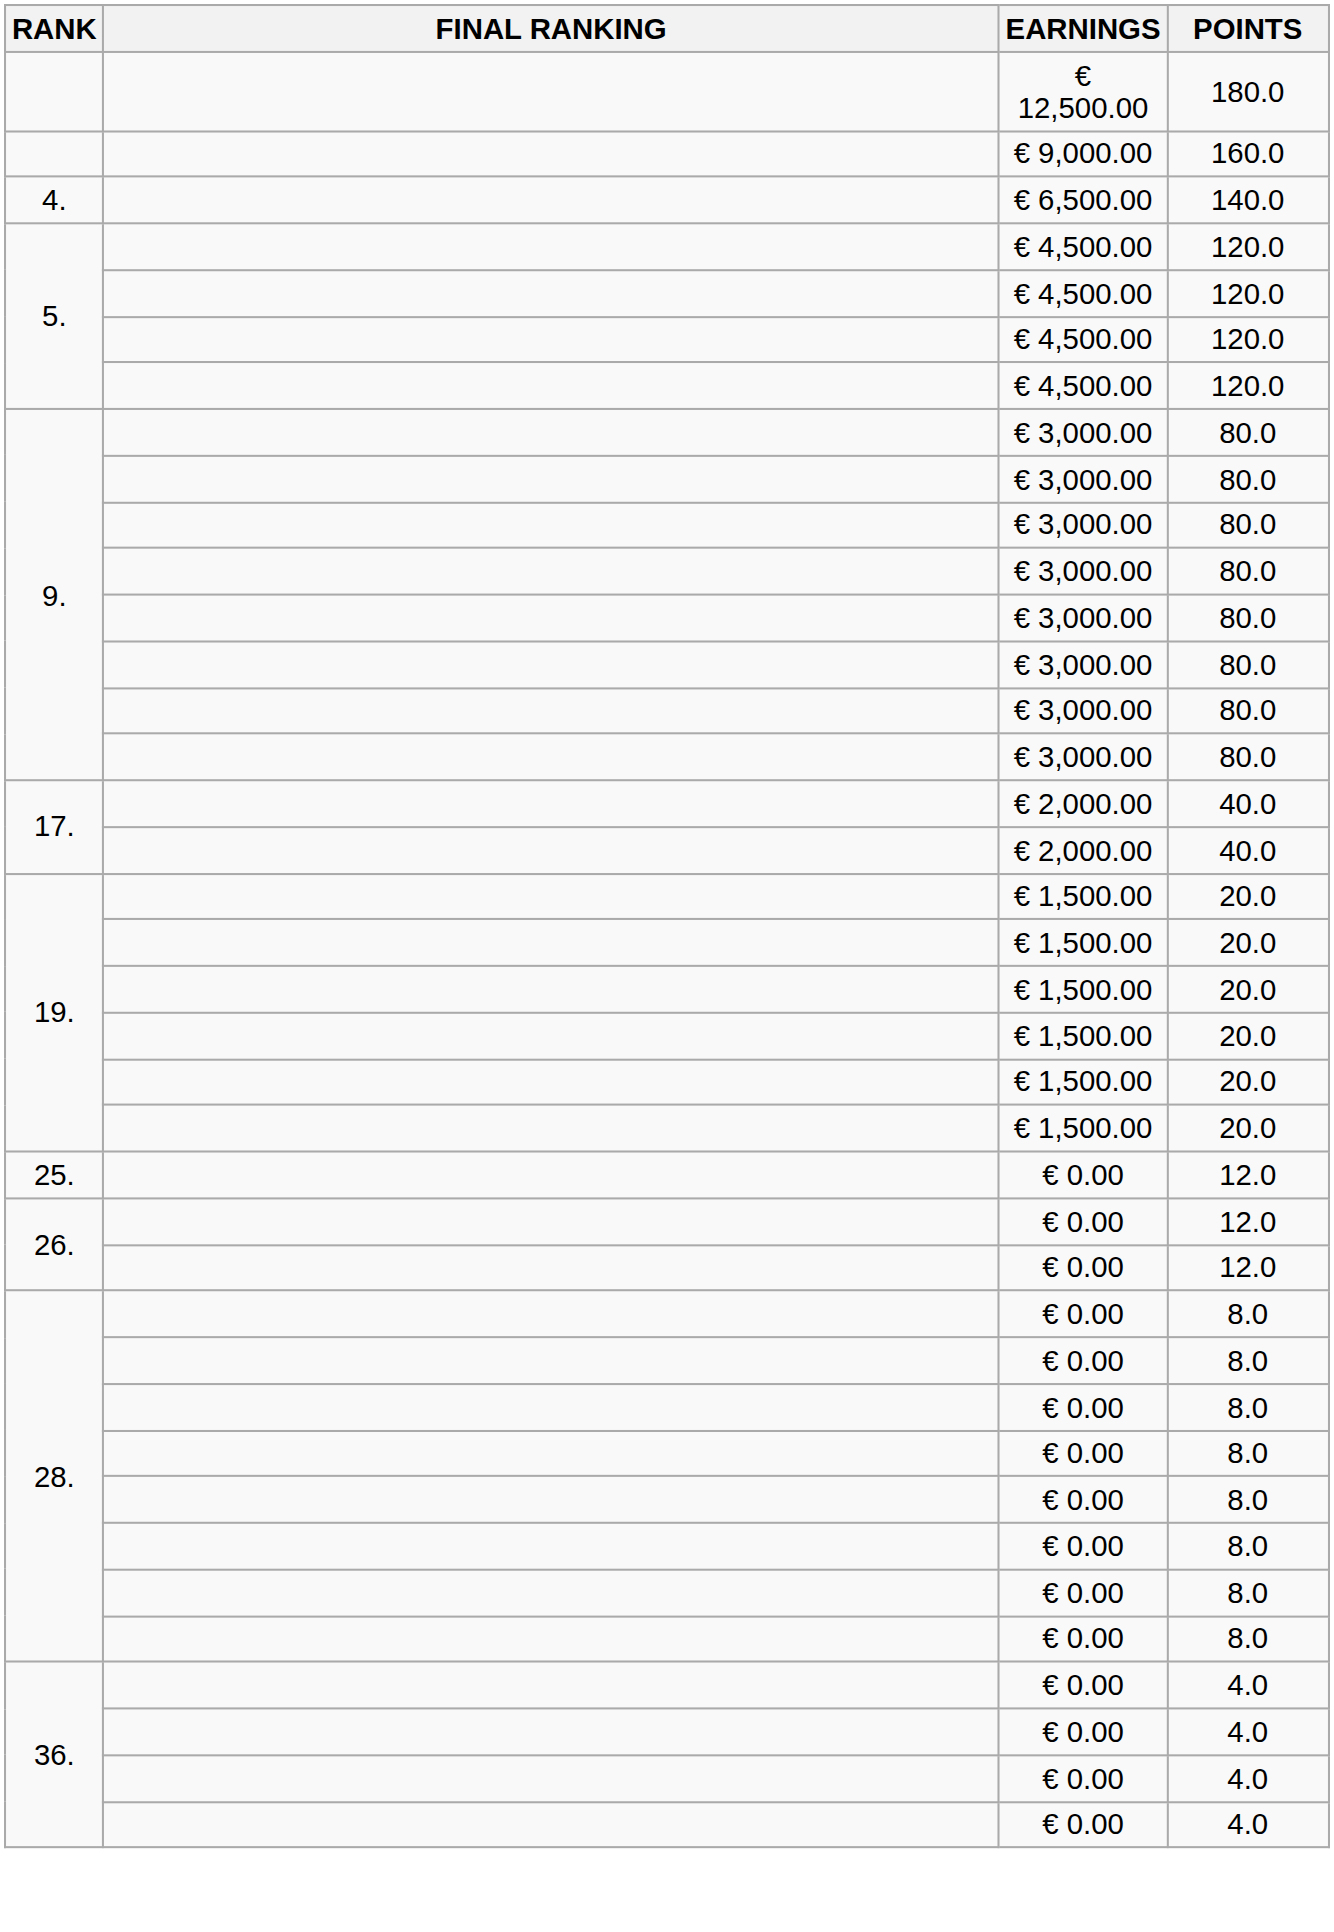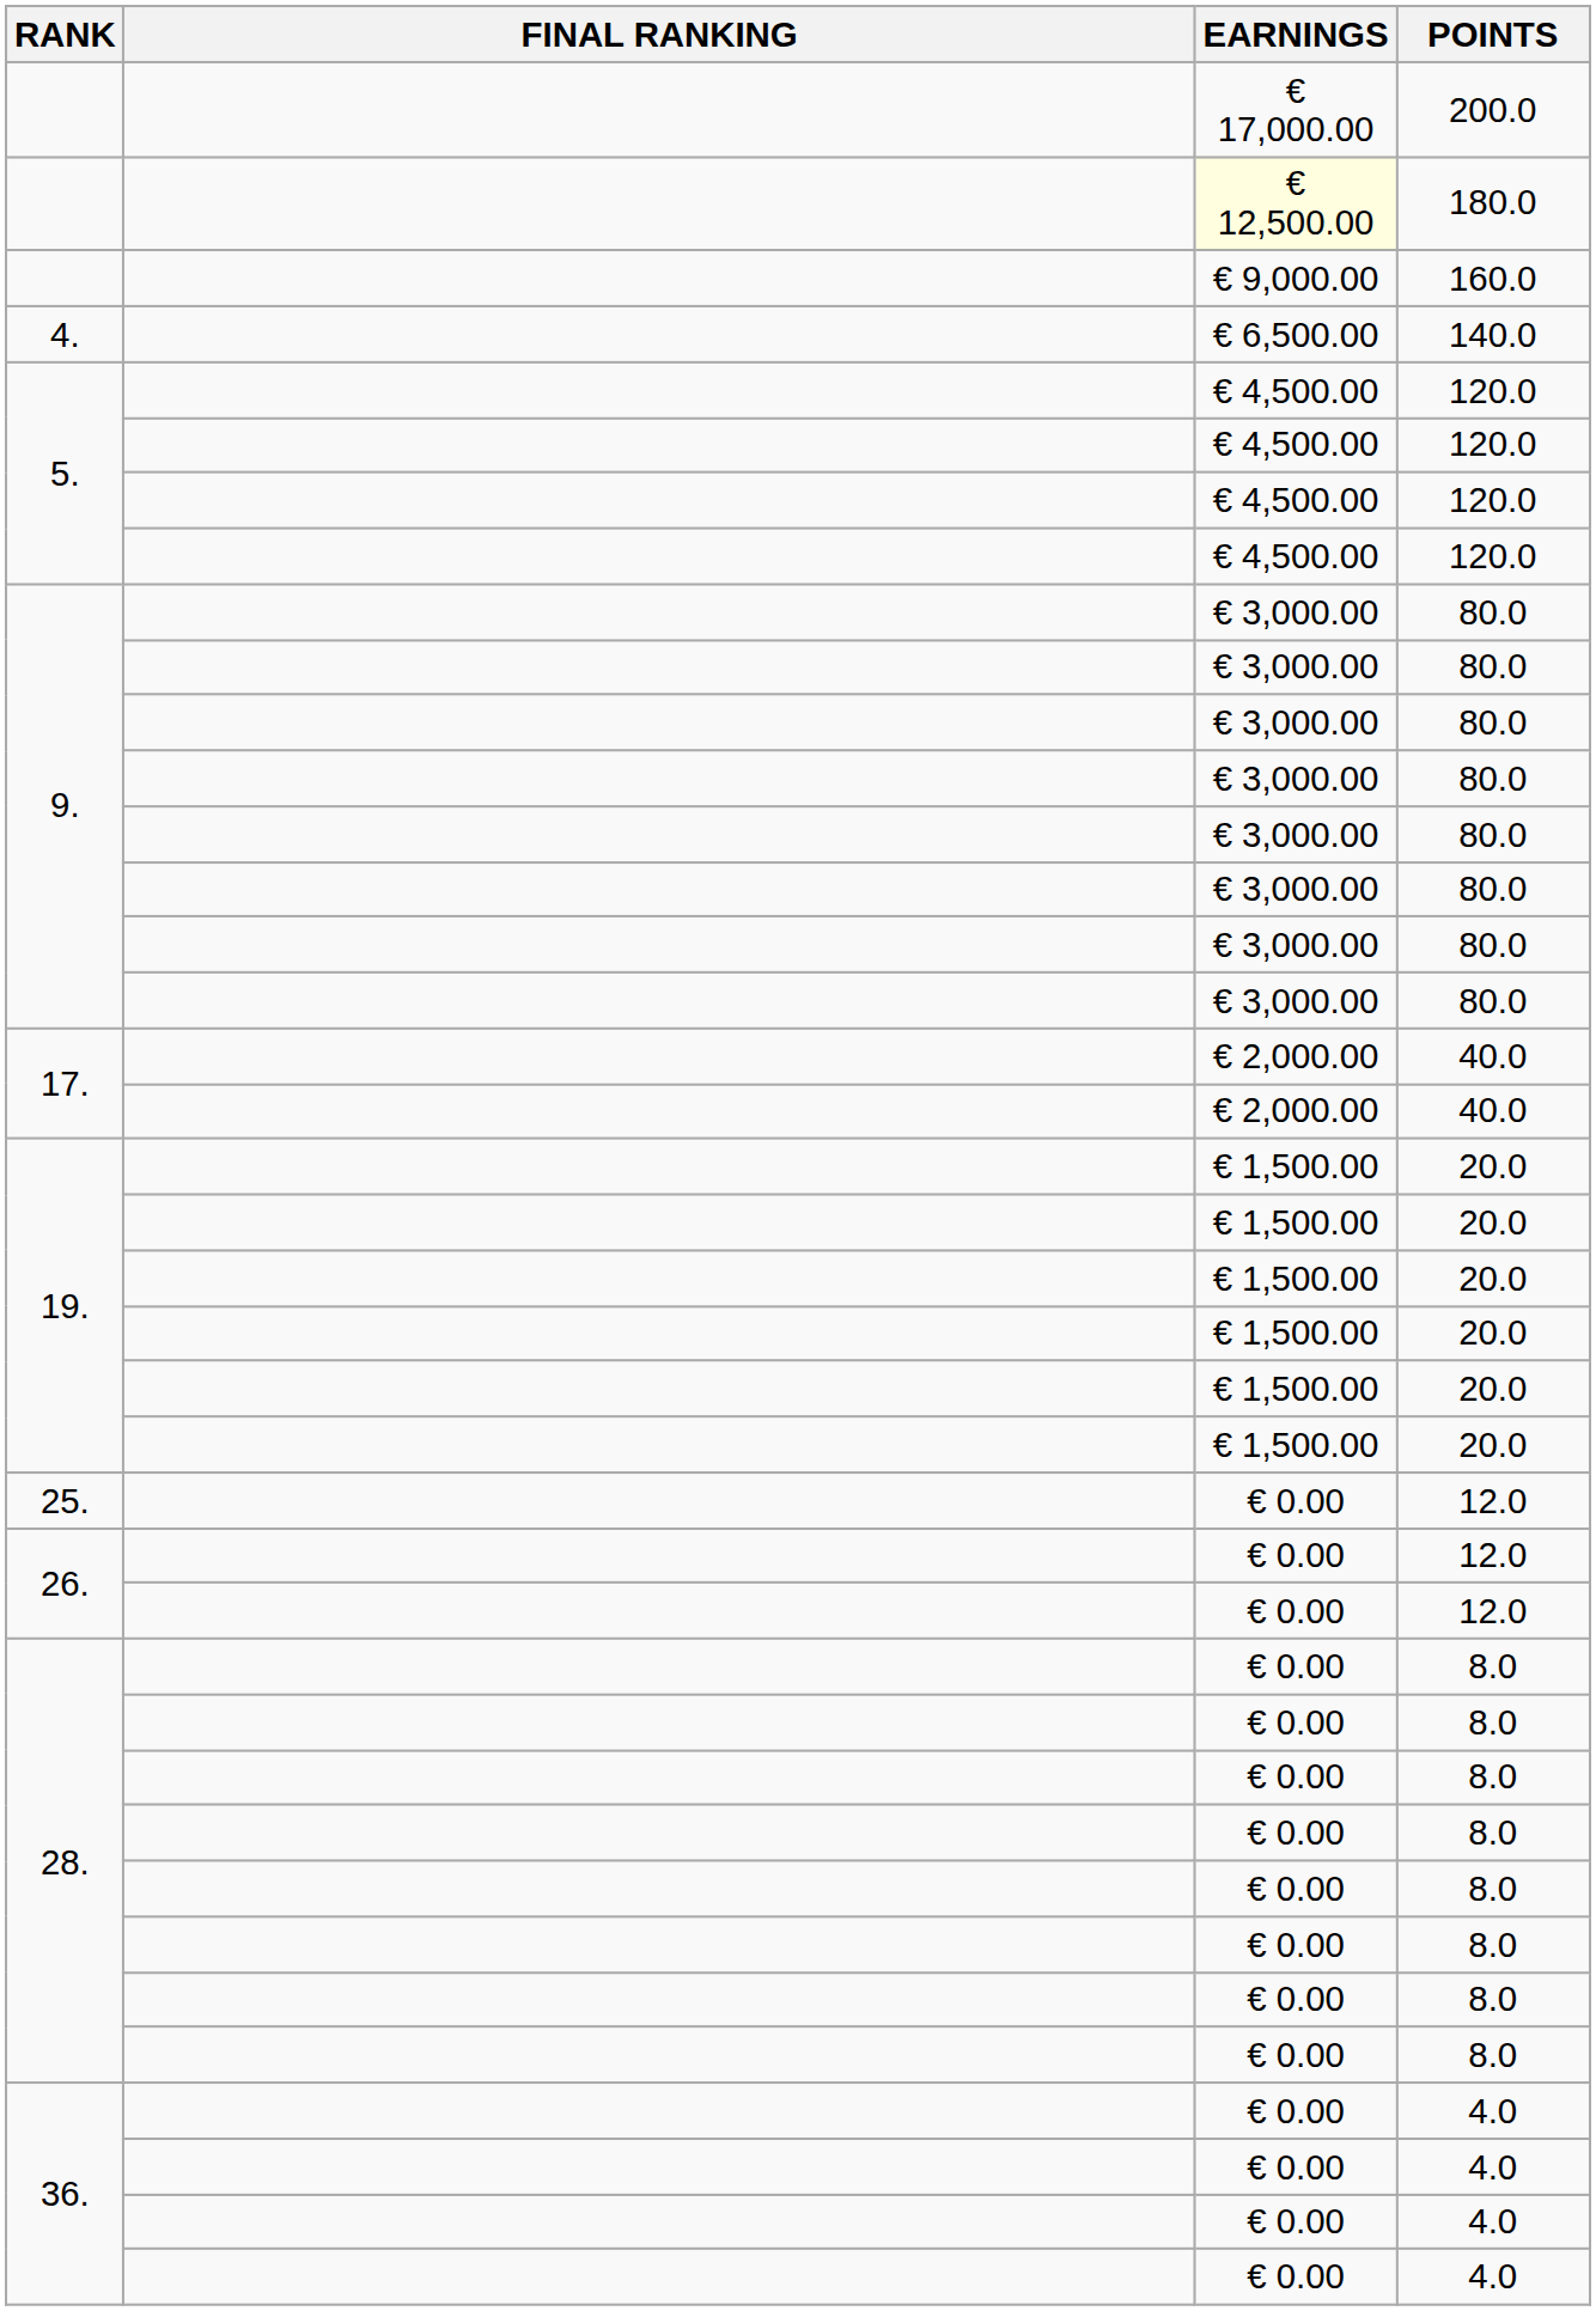 <table class="wikitable" style="border-collapse: collapse; font-size: 90%;">
 <tr>
 <th>RANK</th>
 <th style="width: 30em">FINAL RANKING</th>
 <th style="width: 5em">EARNINGS</th>
 <th style="width: 5em">POINTS</th>
 </tr>
 <tr>
 <td align="center"></td>
 <td></td>
-<td align="center">€ 12,500.00</td>
+<td align="center">€ 17,000.00</td>
+<td align="center">200.0</td>
+</tr>
+<tr>
+<td align="center"></td>
+<td></td>
+<td align="center" style="background: lightyellow;">€ 12,500.00</td>
 <td align="center">180.0</td>
 </tr>
 <tr>
 <td align="center"></td>
 <td></td>
 <td align="center">€ 9,000.00</td>
 <td align="center">160.0</td>
 </tr>
 <tr>
 <td align="center">4.</td>
 <td></td>
 <td align="center">€ 6,500.00</td>
 <td align="center">140.0</td>
 </tr>
 <tr>
 <td rowspan=4 align="center">5.</td>
 <td></td>
 <td align="center">€ 4,500.00</td>
 <td align="center">120.0</td>
 </tr>
 <tr>
 <td></td>
 <td align="center">€ 4,500.00</td>
 <td align="center">120.0</td>
 </tr>
 <tr>
 <td></td>
 <td align="center">€ 4,500.00</td>
 <td align="center">120.0</td>
 </tr>
 <tr>
 <td></td>
 <td align="center">€ 4,500.00</td>
 <td align="center">120.0</td>
 </tr>
 <tr>
 <td rowspan=8 align="center">9.</td>
 <td></td>
 <td align="center">€ 3,000.00</td>
 <td align="center">80.0</td>
 </tr>
 <tr>
 <td></td>
 <td align="center">€ 3,000.00</td>
 <td align="center">80.0</td>
 </tr>
 <tr>
 <td></td>
 <td align="center">€ 3,000.00</td>
 <td align="center">80.0</td>
 </tr>
 <tr>
 <td></td>
 <td align="center">€ 3,000.00</td>
 <td align="center">80.0</td>
 </tr>
 <tr>
 <td></td>
 <td align="center">€ 3,000.00</td>
 <td align="center">80.0</td>
 </tr>
 <tr>
 <td></td>
 <td align="center">€ 3,000.00</td>
 <td align="center">80.0</td>
 </tr>
 <tr>
 <td></td>
 <td align="center">€ 3,000.00</td>
 <td align="center">80.0</td>
 </tr>
 <tr>
 <td></td>
 <td align="center">€ 3,000.00</td>
 <td align="center">80.0</td>
 </tr>
 <tr>
 <td rowspan=2 align="center">17.</td>
 <td></td>
 <td align="center">€ 2,000.00</td>
 <td align="center">40.0</td>
 </tr>
 <tr>
 <td></td>
 <td align="center">€ 2,000.00</td>
 <td align="center">40.0</td>
 </tr>
 <tr>
 <td rowspan=6 align="center">19.</td>
 <td></td>
 <td align="center">€ 1,500.00</td>
 <td align="center">20.0</td>
 </tr>
 <tr>
 <td></td>
 <td align="center">€ 1,500.00</td>
 <td align="center">20.0</td>
 </tr>
 <tr>
 <td></td>
 <td align="center">€ 1,500.00</td>
 <td align="center">20.0</td>
 </tr>
 <tr>
 <td></td>
 <td align="center">€ 1,500.00</td>
 <td align="center">20.0</td>
 </tr>
 <tr>
 <td></td>
 <td align="center">€ 1,500.00</td>
 <td align="center">20.0</td>
 </tr>
 <tr>
 <td></td>
 <td align="center">€ 1,500.00</td>
 <td align="center">20.0</td>
 </tr>
 <tr>
 <td align="center">25.</td>
 <td></td>
 <td align="center">€ 0.00</td>
 <td align="center">12.0</td>
 </tr>
 <tr>
 <td rowspan=2 align="center">26.</td>
 <td></td>
 <td align="center">€ 0.00</td>
 <td align="center">12.0</td>
 </tr>
 <tr>
 <td></td>
 <td align="center">€ 0.00</td>
 <td align="center">12.0</td>
 </tr>
 <tr>
 <td rowspan=8 align="center">28.</td>
 <td></td>
 <td align="center">€ 0.00</td>
 <td align="center">8.0</td>
 </tr>
 <tr>
 <td></td>
 <td align="center">€ 0.00</td>
 <td align="center">8.0</td>
 </tr>
 <tr>
 <td></td>
 <td align="center">€ 0.00</td>
 <td align="center">8.0</td>
 </tr>
 <tr>
 <td></td>
 <td align="center">€ 0.00</td>
 <td align="center">8.0</td>
 </tr>
 <tr>
 <td></td>
 <td align="center">€ 0.00</td>
 <td align="center">8.0</td>
 </tr>
 <tr>
 <td></td>
 <td align="center">€ 0.00</td>
 <td align="center">8.0</td>
 </tr>
 <tr>
 <td></td>
 <td align="center">€ 0.00</td>
 <td align="center">8.0</td>
 </tr>
 <tr>
 <td></td>
 <td align="center">€ 0.00</td>
 <td align="center">8.0</td>
 </tr>
 <tr>
 <td rowspan=4 align="center">36.</td>
 <td></td>
 <td align="center">€ 0.00</td>
 <td align="center">4.0</td>
 </tr>
 <tr>
 <td></td>
 <td align="center">€ 0.00</td>
 <td align="center">4.0</td>
 </tr>
 <tr>
 <td></td>
 <td align="center">€ 0.00</td>
 <td align="center">4.0</td>
 </tr>
 <tr>
 <td></td>
 <td align="center">€ 0.00</td>
 <td align="center">4.0</td>
 </tr>
 </table>
